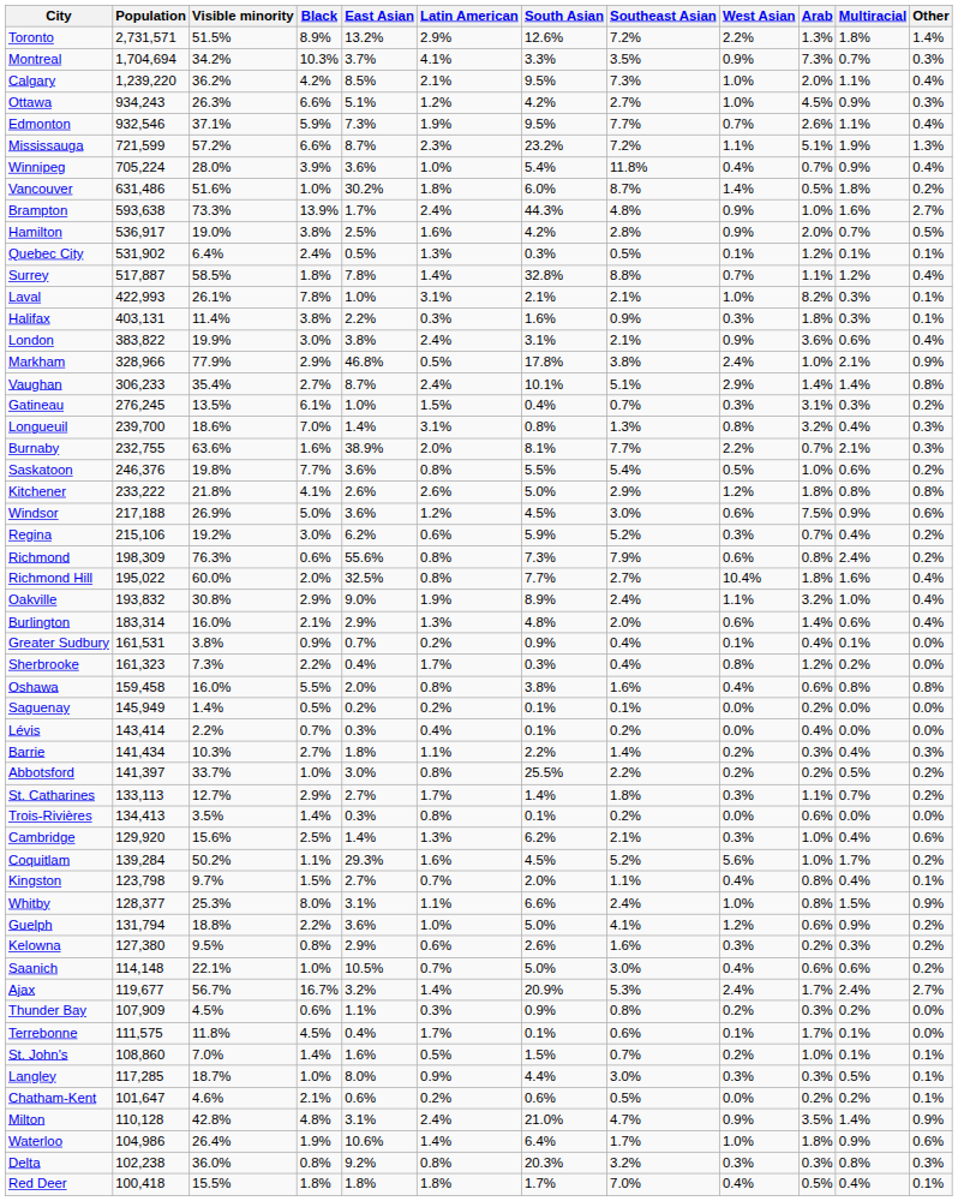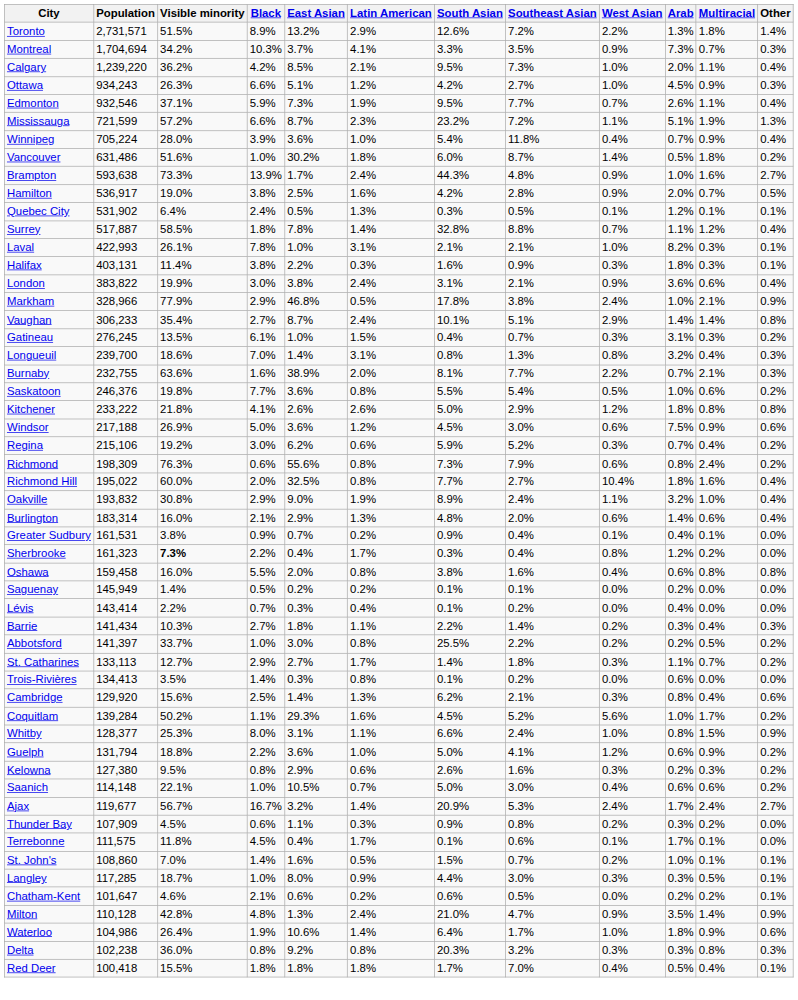 <table class="wikitable sortable sticky-header" style=text-align:left" style="margin:1em auto;">
 <tr>
 <th>City</th>
 <th>Population</th>
 <th>Visible minority</th>
 <th><a href='#'>Black</a></th>
 <th><a href='#'>East Asian</a></th>
 <th><a href='#'>Latin American</a></th>
 <th><a href='#'>South Asian</a></th>
 <th><a href='#'>Southeast Asian</a></th>
 <th><a href='#'>West Asian</a></th>
 <th><a href='#'>Arab</a></th>
 <th><a href='#'>Multiracial</a></th>
 <th>Other</th>
 </tr>
 <tr>
 <td><a href='#'>Toronto</a></td>
 <td>2,731,571</td>
 <td>51.5%</td>
 <td>8.9%</td>
 <td>13.2%</td>
 <td>2.9%</td>
 <td>12.6%</td>
 <td>7.2%</td>
 <td>2.2%</td>
 <td>1.3%</td>
 <td>1.8%</td>
 <td>1.4%</td>
 </tr>
 <tr>
 <td><a href='#'>Montreal</a></td>
 <td>1,704,694</td>
 <td>34.2%</td>
 <td>10.3%</td>
 <td>3.7%</td>
 <td>4.1%</td>
 <td>3.3%</td>
 <td>3.5%</td>
 <td>0.9%</td>
 <td>7.3%</td>
 <td>0.7%</td>
 <td>0.3%</td>
 </tr>
 <tr>
 <td><a href='#'>Calgary</a></td>
 <td>1,239,220</td>
 <td>36.2%</td>
 <td>4.2%</td>
 <td>8.5%</td>
 <td>2.1%</td>
 <td>9.5%</td>
 <td>7.3%</td>
 <td>1.0%</td>
 <td>2.0%</td>
 <td>1.1%</td>
 <td>0.4%</td>
 </tr>
 <tr>
 <td><a href='#'>Ottawa</a></td>
 <td>934,243</td>
 <td>26.3%</td>
 <td>6.6%</td>
 <td>5.1%</td>
 <td>1.2%</td>
 <td>4.2%</td>
 <td>2.7%</td>
 <td>1.0%</td>
 <td>4.5%</td>
 <td>0.9%</td>
 <td>0.3%</td>
 </tr>
 <tr>
 <td><a href='#'>Edmonton</a></td>
 <td>932,546</td>
 <td>37.1%</td>
 <td>5.9%</td>
 <td>7.3%</td>
 <td>1.9%</td>
 <td>9.5%</td>
 <td>7.7%</td>
 <td>0.7%</td>
 <td>2.6%</td>
 <td>1.1%</td>
 <td>0.4%</td>
 </tr>
 <tr>
 <td><a href='#'>Mississauga</a></td>
 <td>721,599</td>
 <td>57.2%</td>
 <td>6.6%</td>
 <td>8.7%</td>
 <td>2.3%</td>
 <td>23.2%</td>
 <td>7.2%</td>
 <td>1.1%</td>
 <td>5.1%</td>
 <td>1.9%</td>
 <td>1.3%</td>
 </tr>
 <tr>
 <td><a href='#'>Winnipeg</a></td>
 <td>705,224</td>
 <td>28.0%</td>
 <td>3.9%</td>
 <td>3.6%</td>
 <td>1.0%</td>
 <td>5.4%</td>
 <td>11.8%</td>
 <td>0.4%</td>
 <td>0.7%</td>
 <td>0.9%</td>
 <td>0.4%</td>
 </tr>
 <tr>
 <td><a href='#'>Vancouver</a></td>
 <td>631,486</td>
 <td>51.6%</td>
 <td>1.0%</td>
 <td>30.2%</td>
 <td>1.8%</td>
 <td>6.0%</td>
 <td>8.7%</td>
 <td>1.4%</td>
 <td>0.5%</td>
 <td>1.8%</td>
 <td>0.2%</td>
 </tr>
 <tr>
 <td><a href='#'>Brampton</a></td>
 <td>593,638</td>
 <td>73.3%</td>
 <td>13.9%</td>
 <td>1.7%</td>
 <td>2.4%</td>
 <td>44.3%</td>
 <td>4.8%</td>
 <td>0.9%</td>
 <td>1.0%</td>
 <td>1.6%</td>
 <td>2.7%</td>
 </tr>
 <tr>
 <td><a href='#'>Hamilton</a></td>
 <td>536,917</td>
 <td>19.0%</td>
 <td>3.8%</td>
 <td>2.5%</td>
 <td>1.6%</td>
 <td>4.2%</td>
 <td>2.8%</td>
 <td>0.9%</td>
 <td>2.0%</td>
 <td>0.7%</td>
 <td>0.5%</td>
 </tr>
 <tr>
 <td><a href='#'>Quebec City</a></td>
 <td>531,902</td>
 <td>6.4%</td>
 <td>2.4%</td>
 <td>0.5%</td>
 <td>1.3%</td>
 <td>0.3%</td>
 <td>0.5%</td>
 <td>0.1%</td>
 <td>1.2%</td>
 <td>0.1%</td>
 <td>0.1%</td>
 </tr>
 <tr>
 <td><a href='#'>Surrey</a></td>
 <td>517,887</td>
 <td>58.5%</td>
 <td>1.8%</td>
 <td>7.8%</td>
 <td>1.4%</td>
 <td>32.8%</td>
 <td>8.8%</td>
 <td>0.7%</td>
 <td>1.1%</td>
 <td>1.2%</td>
 <td>0.4%</td>
 </tr>
 <tr>
 <td><a href='#'>Laval</a></td>
 <td>422,993</td>
 <td>26.1%</td>
 <td>7.8%</td>
 <td>1.0%</td>
 <td>3.1%</td>
 <td>2.1%</td>
 <td>2.1%</td>
 <td>1.0%</td>
 <td>8.2%</td>
 <td>0.3%</td>
 <td>0.1%</td>
 </tr>
 <tr>
 <td><a href='#'>Halifax</a></td>
 <td>403,131</td>
 <td>11.4%</td>
 <td>3.8%</td>
 <td>2.2%</td>
 <td>0.3%</td>
 <td>1.6%</td>
 <td>0.9%</td>
 <td>0.3%</td>
 <td>1.8%</td>
 <td>0.3%</td>
 <td>0.1%</td>
 </tr>
 <tr>
 <td><a href='#'>London</a></td>
 <td>383,822</td>
 <td>19.9%</td>
 <td>3.0%</td>
 <td>3.8%</td>
 <td>2.4%</td>
 <td>3.1%</td>
 <td>2.1%</td>
 <td>0.9%</td>
 <td>3.6%</td>
 <td>0.6%</td>
 <td>0.4%</td>
 </tr>
 <tr>
 <td><a href='#'>Markham</a></td>
 <td>328,966</td>
 <td>77.9%</td>
 <td>2.9%</td>
 <td>46.8%</td>
 <td>0.5%</td>
 <td>17.8%</td>
 <td>3.8%</td>
 <td>2.4%</td>
 <td>1.0%</td>
 <td>2.1%</td>
 <td>0.9%</td>
 </tr>
 <tr>
 <td><a href='#'>Vaughan</a></td>
 <td>306,233</td>
 <td>35.4%</td>
 <td>2.7%</td>
 <td>8.7%</td>
 <td>2.4%</td>
 <td>10.1%</td>
 <td>5.1%</td>
 <td>2.9%</td>
 <td>1.4%</td>
 <td>1.4%</td>
 <td>0.8%</td>
 </tr>
 <tr>
 <td><a href='#'>Gatineau</a></td>
 <td>276,245</td>
 <td>13.5%</td>
 <td>6.1%</td>
 <td>1.0%</td>
 <td>1.5%</td>
 <td>0.4%</td>
 <td>0.7%</td>
 <td>0.3%</td>
 <td>3.1%</td>
 <td>0.3%</td>
 <td>0.2%</td>
 </tr>
 <tr>
 <td><a href='#'>Longueuil</a></td>
 <td>239,700</td>
 <td>18.6%</td>
 <td>7.0%</td>
 <td>1.4%</td>
 <td>3.1%</td>
 <td>0.8%</td>
 <td>1.3%</td>
 <td>0.8%</td>
 <td>3.2%</td>
 <td>0.4%</td>
 <td>0.3%</td>
 </tr>
 <tr>
 <td><a href='#'>Burnaby</a></td>
 <td>232,755</td>
 <td>63.6%</td>
 <td>1.6%</td>
 <td>38.9%</td>
 <td>2.0%</td>
 <td>8.1%</td>
 <td>7.7%</td>
 <td>2.2%</td>
 <td>0.7%</td>
 <td>2.1%</td>
 <td>0.3%</td>
 </tr>
 <tr>
 <td><a href='#'>Saskatoon</a></td>
 <td>246,376</td>
 <td>19.8%</td>
 <td>7.7%</td>
 <td>3.6%</td>
 <td>0.8%</td>
 <td>5.5%</td>
 <td>5.4%</td>
 <td>0.5%</td>
 <td>1.0%</td>
 <td>0.6%</td>
 <td>0.2%</td>
 </tr>
 <tr>
 <td><a href='#'>Kitchener</a></td>
 <td>233,222</td>
 <td>21.8%</td>
 <td>4.1%</td>
 <td>2.6%</td>
 <td>2.6%</td>
 <td>5.0%</td>
 <td>2.9%</td>
 <td>1.2%</td>
 <td>1.8%</td>
 <td>0.8%</td>
 <td>0.8%</td>
 </tr>
 <tr>
 <td><a href='#'>Windsor</a></td>
 <td>217,188</td>
 <td>26.9%</td>
 <td>5.0%</td>
 <td>3.6%</td>
 <td>1.2%</td>
 <td>4.5%</td>
 <td>3.0%</td>
 <td>0.6%</td>
 <td>7.5%</td>
 <td>0.9%</td>
 <td>0.6%</td>
 </tr>
 <tr>
 <td><a href='#'>Regina</a></td>
 <td>215,106</td>
 <td>19.2%</td>
 <td>3.0%</td>
 <td>6.2%</td>
 <td>0.6%</td>
 <td>5.9%</td>
 <td>5.2%</td>
 <td>0.3%</td>
 <td>0.7%</td>
 <td>0.4%</td>
 <td>0.2%</td>
 </tr>
 <tr>
 <td><a href='#'>Richmond</a></td>
 <td>198,309</td>
 <td>76.3%</td>
 <td>0.6%</td>
 <td>55.6%</td>
 <td>0.8%</td>
 <td>7.3%</td>
 <td>7.9%</td>
 <td>0.6%</td>
 <td>0.8%</td>
 <td>2.4%</td>
 <td>0.2%</td>
 </tr>
 <tr>
 <td><a href='#'>Richmond Hill</a></td>
 <td>195,022</td>
 <td>60.0%</td>
 <td>2.0%</td>
 <td>32.5%</td>
 <td>0.8%</td>
 <td>7.7%</td>
 <td>2.7%</td>
 <td>10.4%</td>
 <td>1.8%</td>
 <td>1.6%</td>
 <td>0.4%</td>
 </tr>
 <tr>
 <td><a href='#'>Oakville</a></td>
 <td>193,832</td>
 <td>30.8%</td>
 <td>2.9%</td>
 <td>9.0%</td>
 <td>1.9%</td>
 <td>8.9%</td>
 <td>2.4%</td>
 <td>1.1%</td>
 <td>3.2%</td>
 <td>1.0%</td>
 <td>0.4%</td>
 </tr>
 <tr>
 <td><a href='#'>Burlington</a></td>
 <td>183,314</td>
 <td>16.0%</td>
 <td>2.1%</td>
 <td>2.9%</td>
 <td>1.3%</td>
 <td>4.8%</td>
 <td>2.0%</td>
 <td>0.6%</td>
 <td>1.4%</td>
 <td>0.6%</td>
 <td>0.4%</td>
 </tr>
 <tr>
 <td><a href='#'>Greater Sudbury</a></td>
 <td>161,531</td>
 <td>3.8%</td>
 <td>0.9%</td>
 <td>0.7%</td>
 <td>0.2%</td>
 <td>0.9%</td>
 <td>0.4%</td>
 <td>0.1%</td>
 <td>0.4%</td>
 <td>0.1%</td>
 <td>0.0%</td>
 </tr>
 <tr>
 <td><a href='#'>Sherbrooke</a></td>
 <td>161,323</td>
-<td>7.3%</td>
+<td><strong>7.3%</strong></td>
 <td>2.2%</td>
 <td>0.4%</td>
 <td>1.7%</td>
 <td>0.3%</td>
 <td>0.4%</td>
 <td>0.8%</td>
 <td>1.2%</td>
 <td>0.2%</td>
 <td>0.0%</td>
 </tr>
 <tr>
 <td><a href='#'>Oshawa</a></td>
 <td>159,458</td>
 <td>16.0%</td>
 <td>5.5%</td>
 <td>2.0%</td>
 <td>0.8%</td>
 <td>3.8%</td>
 <td>1.6%</td>
 <td>0.4%</td>
 <td>0.6%</td>
 <td>0.8%</td>
 <td>0.8%</td>
 </tr>
 <tr>
 <td><a href='#'>Saguenay</a></td>
 <td>145,949</td>
 <td>1.4%</td>
 <td>0.5%</td>
 <td>0.2%</td>
 <td>0.2%</td>
 <td>0.1%</td>
 <td>0.1%</td>
 <td>0.0%</td>
 <td>0.2%</td>
 <td>0.0%</td>
 <td>0.0%</td>
 </tr>
 <tr>
 <td><a href='#'>Lévis</a></td>
 <td>143,414</td>
 <td>2.2%</td>
 <td>0.7%</td>
 <td>0.3%</td>
 <td>0.4%</td>
 <td>0.1%</td>
 <td>0.2%</td>
 <td>0.0%</td>
 <td>0.4%</td>
 <td>0.0%</td>
 <td>0.0%</td>
 </tr>
 <tr>
 <td><a href='#'>Barrie</a></td>
 <td>141,434</td>
 <td>10.3%</td>
 <td>2.7%</td>
 <td>1.8%</td>
 <td>1.1%</td>
 <td>2.2%</td>
 <td>1.4%</td>
 <td>0.2%</td>
 <td>0.3%</td>
 <td>0.4%</td>
 <td>0.3%</td>
 </tr>
 <tr>
 <td><a href='#'>Abbotsford</a></td>
 <td>141,397</td>
 <td>33.7%</td>
 <td>1.0%</td>
 <td>3.0%</td>
 <td>0.8%</td>
 <td>25.5%</td>
 <td>2.2%</td>
 <td>0.2%</td>
 <td>0.2%</td>
 <td>0.5%</td>
 <td>0.2%</td>
 </tr>
 <tr>
 <td><a href='#'>St. Catharines</a></td>
 <td>133,113</td>
 <td>12.7%</td>
 <td>2.9%</td>
 <td>2.7%</td>
 <td>1.7%</td>
 <td>1.4%</td>
 <td>1.8%</td>
 <td>0.3%</td>
 <td>1.1%</td>
 <td>0.7%</td>
 <td>0.2%</td>
 </tr>
 <tr>
 <td><a href='#'>Trois-Rivières</a></td>
 <td>134,413</td>
 <td>3.5%</td>
 <td>1.4%</td>
 <td>0.3%</td>
 <td>0.8%</td>
 <td>0.1%</td>
 <td>0.2%</td>
 <td>0.0%</td>
 <td>0.6%</td>
 <td>0.0%</td>
 <td>0.0%</td>
 </tr>
 <tr>
 <td><a href='#'>Cambridge</a></td>
 <td>129,920</td>
 <td>15.6%</td>
 <td>2.5%</td>
 <td>1.4%</td>
 <td>1.3%</td>
 <td>6.2%</td>
 <td>2.1%</td>
 <td>0.3%</td>
-<td>1.0%</td>
+<td>0.8%</td>
 <td>0.4%</td>
 <td>0.6%</td>
 </tr>
 <tr>
 <td><a href='#'>Coquitlam</a></td>
 <td>139,284</td>
 <td>50.2%</td>
 <td>1.1%</td>
 <td>29.3%</td>
 <td>1.6%</td>
 <td>4.5%</td>
 <td>5.2%</td>
 <td>5.6%</td>
 <td>1.0%</td>
 <td>1.7%</td>
 <td>0.2%</td>
-</tr>
-<tr>
-<td><a href='#'>Kingston</a></td>
-<td>123,798</td>
-<td>9.7%</td>
-<td>1.5%</td>
-<td>2.7%</td>
-<td>0.7%</td>
-<td>2.0%</td>
-<td>1.1%</td>
-<td>0.4%</td>
-<td>0.8%</td>
-<td>0.4%</td>
-<td>0.1%</td>
 </tr>
 <tr>
 <td><a href='#'>Whitby</a></td>
 <td>128,377</td>
 <td>25.3%</td>
 <td>8.0%</td>
 <td>3.1%</td>
 <td>1.1%</td>
 <td>6.6%</td>
 <td>2.4%</td>
 <td>1.0%</td>
 <td>0.8%</td>
 <td>1.5%</td>
 <td>0.9%</td>
 </tr>
 <tr>
 <td><a href='#'>Guelph</a></td>
 <td>131,794</td>
 <td>18.8%</td>
 <td>2.2%</td>
 <td>3.6%</td>
 <td>1.0%</td>
 <td>5.0%</td>
 <td>4.1%</td>
 <td>1.2%</td>
 <td>0.6%</td>
 <td>0.9%</td>
 <td>0.2%</td>
 </tr>
 <tr>
 <td><a href='#'>Kelowna</a></td>
 <td>127,380</td>
 <td>9.5%</td>
 <td>0.8%</td>
 <td>2.9%</td>
 <td>0.6%</td>
 <td>2.6%</td>
 <td>1.6%</td>
 <td>0.3%</td>
 <td>0.2%</td>
 <td>0.3%</td>
 <td>0.2%</td>
 </tr>
 <tr>
 <td><a href='#'>Saanich</a></td>
 <td>114,148</td>
 <td>22.1%</td>
 <td>1.0%</td>
 <td>10.5%</td>
 <td>0.7%</td>
 <td>5.0%</td>
 <td>3.0%</td>
 <td>0.4%</td>
 <td>0.6%</td>
 <td>0.6%</td>
 <td>0.2%</td>
 </tr>
 <tr>
 <td><a href='#'>Ajax</a></td>
 <td>119,677</td>
 <td>56.7%</td>
 <td>16.7%</td>
 <td>3.2%</td>
 <td>1.4%</td>
 <td>20.9%</td>
 <td>5.3%</td>
 <td>2.4%</td>
 <td>1.7%</td>
 <td>2.4%</td>
 <td>2.7%</td>
 </tr>
 <tr>
 <td><a href='#'>Thunder Bay</a></td>
 <td>107,909</td>
 <td>4.5%</td>
 <td>0.6%</td>
 <td>1.1%</td>
 <td>0.3%</td>
 <td>0.9%</td>
 <td>0.8%</td>
 <td>0.2%</td>
 <td>0.3%</td>
 <td>0.2%</td>
 <td>0.0%</td>
 </tr>
 <tr>
 <td><a href='#'>Terrebonne</a></td>
 <td>111,575</td>
 <td>11.8%</td>
 <td>4.5%</td>
 <td>0.4%</td>
 <td>1.7%</td>
 <td>0.1%</td>
 <td>0.6%</td>
 <td>0.1%</td>
 <td>1.7%</td>
 <td>0.1%</td>
 <td>0.0%</td>
 </tr>
 <tr>
 <td><a href='#'>St. John's</a></td>
 <td>108,860</td>
 <td>7.0%</td>
 <td>1.4%</td>
 <td>1.6%</td>
 <td>0.5%</td>
 <td>1.5%</td>
 <td>0.7%</td>
 <td>0.2%</td>
 <td>1.0%</td>
 <td>0.1%</td>
 <td>0.1%</td>
 </tr>
 <tr>
 <td><a href='#'>Langley</a></td>
 <td>117,285</td>
 <td>18.7%</td>
 <td>1.0%</td>
 <td>8.0%</td>
 <td>0.9%</td>
 <td>4.4%</td>
 <td>3.0%</td>
 <td>0.3%</td>
 <td>0.3%</td>
 <td>0.5%</td>
 <td>0.1%</td>
 </tr>
 <tr>
 <td><a href='#'>Chatham-Kent</a></td>
 <td>101,647</td>
 <td>4.6%</td>
 <td>2.1%</td>
 <td>0.6%</td>
 <td>0.2%</td>
 <td>0.6%</td>
 <td>0.5%</td>
 <td>0.0%</td>
 <td>0.2%</td>
 <td>0.2%</td>
 <td>0.1%</td>
 </tr>
 <tr>
 <td><a href='#'>Milton</a></td>
 <td>110,128</td>
 <td>42.8%</td>
 <td>4.8%</td>
-<td>3.1%</td>
+<td>1.3%</td>
 <td>2.4%</td>
 <td>21.0%</td>
 <td>4.7%</td>
 <td>0.9%</td>
 <td>3.5%</td>
 <td>1.4%</td>
 <td>0.9%</td>
 </tr>
 <tr>
 <td><a href='#'>Waterloo</a></td>
 <td>104,986</td>
 <td>26.4%</td>
 <td>1.9%</td>
 <td>10.6%</td>
 <td>1.4%</td>
 <td>6.4%</td>
 <td>1.7%</td>
 <td>1.0%</td>
 <td>1.8%</td>
 <td>0.9%</td>
 <td>0.6%</td>
 </tr>
 <tr>
 <td><a href='#'>Delta</a></td>
 <td>102,238</td>
 <td>36.0%</td>
 <td>0.8%</td>
 <td>9.2%</td>
 <td>0.8%</td>
 <td>20.3%</td>
 <td>3.2%</td>
 <td>0.3%</td>
 <td>0.3%</td>
 <td>0.8%</td>
 <td>0.3%</td>
 </tr>
 <tr>
 <td><a href='#'>Red Deer</a></td>
 <td>100,418</td>
 <td>15.5%</td>
 <td>1.8%</td>
 <td>1.8%</td>
 <td>1.8%</td>
 <td>1.7%</td>
 <td>7.0%</td>
 <td>0.4%</td>
 <td>0.5%</td>
 <td>0.4%</td>
 <td>0.1%</td>
 </tr>
 </table>
